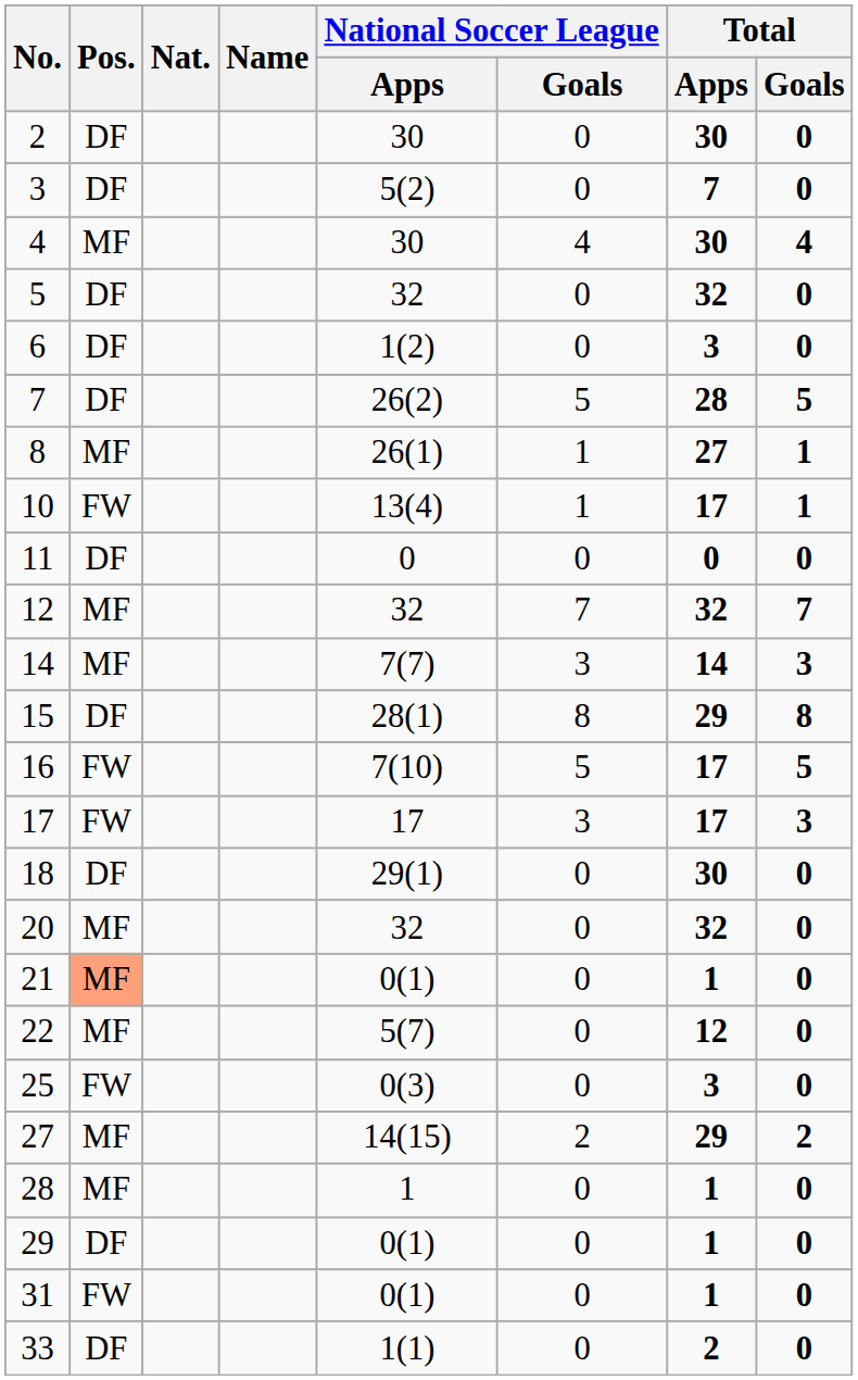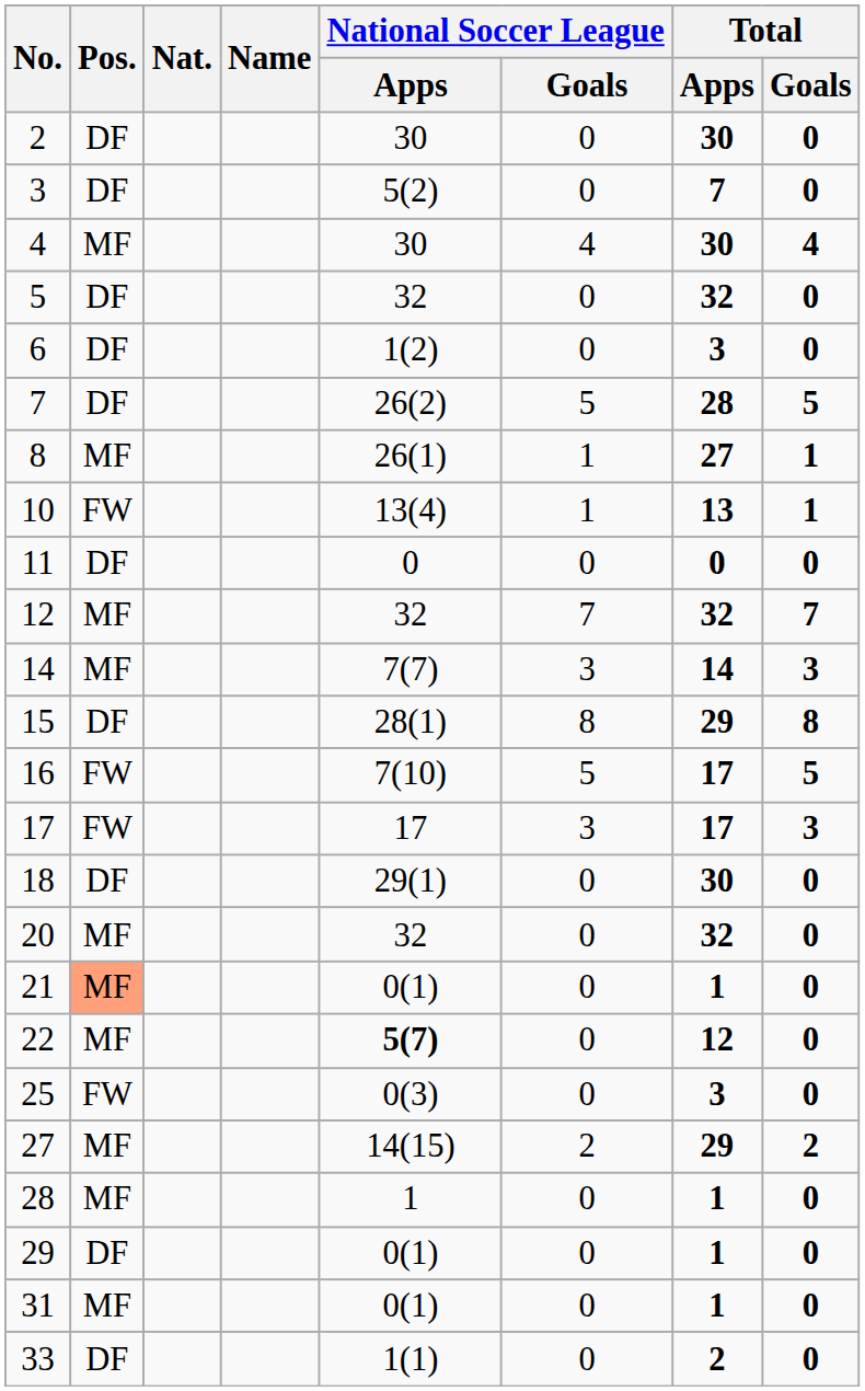 <table class="wikitable sortable" style="text-align:center">
 <tr>
 <th rowspan="2">No.</th>
 <th rowspan="2">Pos.</th>
 <th rowspan="2">Nat.</th>
 <th rowspan="2">Name</th>
 <th colspan="2"><a href='#'>National Soccer League</a></th>
 <th colspan="2">Total</th>
 </tr>
 <tr>
 <th>Apps</th>
 <th>Goals</th>
 <th>Apps</th>
 <th>Goals</th>
 </tr>
 <tr>
 <td>2</td>
 <td>DF</td>
 <td></td>
 <td align=left></td>
 <td>30</td>
 <td>0</td>
 <td><strong>30</strong></td>
 <td><strong>0</strong></td>
 </tr>
 <tr>
 <td>3</td>
 <td>DF</td>
 <td></td>
 <td align=left></td>
 <td>5(2)</td>
 <td>0</td>
 <td><strong>7</strong></td>
 <td><strong>0</strong></td>
 </tr>
 <tr>
 <td>4</td>
 <td>MF</td>
 <td></td>
 <td align=left></td>
 <td>30</td>
 <td>4</td>
 <td><strong>30</strong></td>
 <td><strong>4</strong></td>
 </tr>
 <tr>
 <td>5</td>
 <td>DF</td>
 <td></td>
 <td align=left></td>
 <td>32</td>
 <td>0</td>
 <td><strong>32</strong></td>
 <td><strong>0</strong></td>
 </tr>
 <tr>
 <td>6</td>
 <td>DF</td>
 <td></td>
 <td align=left></td>
 <td>1(2)</td>
 <td>0</td>
 <td><strong>3</strong></td>
 <td><strong>0</strong></td>
 </tr>
 <tr>
 <td>7</td>
 <td>DF</td>
 <td></td>
 <td align=left></td>
 <td>26(2)</td>
 <td>5</td>
 <td><strong>28</strong></td>
 <td><strong>5</strong></td>
 </tr>
 <tr>
 <td>8</td>
 <td>MF</td>
 <td></td>
 <td align=left></td>
 <td>26(1)</td>
 <td>1</td>
 <td><strong>27</strong></td>
 <td><strong>1</strong></td>
 </tr>
 <tr>
 <td>10</td>
 <td>FW</td>
 <td></td>
 <td align=left></td>
 <td>13(4)</td>
 <td>1</td>
-<td><strong>17</strong></td>
+<td><strong>13</strong></td>
 <td><strong>1</strong></td>
 </tr>
 <tr>
 <td>11</td>
 <td>DF</td>
 <td></td>
 <td align=left></td>
 <td>0</td>
 <td>0</td>
 <td><strong>0</strong></td>
 <td><strong>0</strong></td>
 </tr>
 <tr>
 <td>12</td>
 <td>MF</td>
 <td></td>
 <td align=left></td>
 <td>32</td>
 <td>7</td>
 <td><strong>32</strong></td>
 <td><strong>7</strong></td>
 </tr>
 <tr>
 <td>14</td>
 <td>MF</td>
 <td></td>
 <td align=left></td>
 <td>7(7)</td>
 <td>3</td>
 <td><strong>14</strong></td>
 <td><strong>3</strong></td>
 </tr>
 <tr>
 <td>15</td>
 <td>DF</td>
 <td></td>
 <td align=left></td>
 <td>28(1)</td>
 <td>8</td>
 <td><strong>29</strong></td>
 <td><strong>8</strong></td>
 </tr>
 <tr>
 <td>16</td>
 <td>FW</td>
 <td></td>
 <td align=left></td>
 <td>7(10)</td>
 <td>5</td>
 <td><strong>17</strong></td>
 <td><strong>5</strong></td>
 </tr>
 <tr>
 <td>17</td>
 <td>FW</td>
 <td></td>
 <td align=left></td>
 <td>17</td>
 <td>3</td>
 <td><strong>17</strong></td>
 <td><strong>3</strong></td>
 </tr>
 <tr>
 <td>18</td>
 <td>DF</td>
 <td></td>
 <td align=left></td>
 <td>29(1)</td>
 <td>0</td>
 <td><strong>30</strong></td>
 <td><strong>0</strong></td>
 </tr>
 <tr>
 <td>20</td>
 <td>MF</td>
 <td></td>
 <td align=left></td>
 <td>32</td>
 <td>0</td>
 <td><strong>32</strong></td>
 <td><strong>0</strong></td>
 </tr>
 <tr>
 <td>21</td>
 <td style="background: lightsalmon;">MF</td>
 <td></td>
 <td align=left></td>
 <td>0(1)</td>
 <td>0</td>
 <td><strong>1</strong></td>
 <td><strong>0</strong></td>
 </tr>
 <tr>
 <td>22</td>
 <td>MF</td>
 <td></td>
 <td align=left></td>
-<td>5(7)</td>
+<td><strong>5(7)</strong></td>
 <td>0</td>
 <td><strong>12</strong></td>
 <td><strong>0</strong></td>
 </tr>
 <tr>
 <td>25</td>
 <td>FW</td>
 <td></td>
 <td align=left></td>
 <td>0(3)</td>
 <td>0</td>
 <td><strong>3</strong></td>
 <td><strong>0</strong></td>
 </tr>
 <tr>
 <td>27</td>
 <td>MF</td>
 <td></td>
 <td align=left></td>
 <td>14(15)</td>
 <td>2</td>
 <td><strong>29</strong></td>
 <td><strong>2</strong></td>
 </tr>
 <tr>
 <td>28</td>
 <td>MF</td>
 <td></td>
 <td align=left></td>
 <td>1</td>
 <td>0</td>
 <td><strong>1</strong></td>
 <td><strong>0</strong></td>
 </tr>
 <tr>
 <td>29</td>
 <td>DF</td>
 <td></td>
 <td align=left></td>
 <td>0(1)</td>
 <td>0</td>
 <td><strong>1</strong></td>
 <td><strong>0</strong></td>
 </tr>
 <tr>
 <td>31</td>
-<td>FW</td>
+<td>MF</td>
 <td></td>
 <td align=left></td>
 <td>0(1)</td>
 <td>0</td>
 <td><strong>1</strong></td>
 <td><strong>0</strong></td>
 </tr>
 <tr>
 <td>33</td>
 <td>DF</td>
 <td></td>
 <td align=left></td>
 <td>1(1)</td>
 <td>0</td>
 <td><strong>2</strong></td>
 <td><strong>0</strong></td>
 </tr>
 </table>
